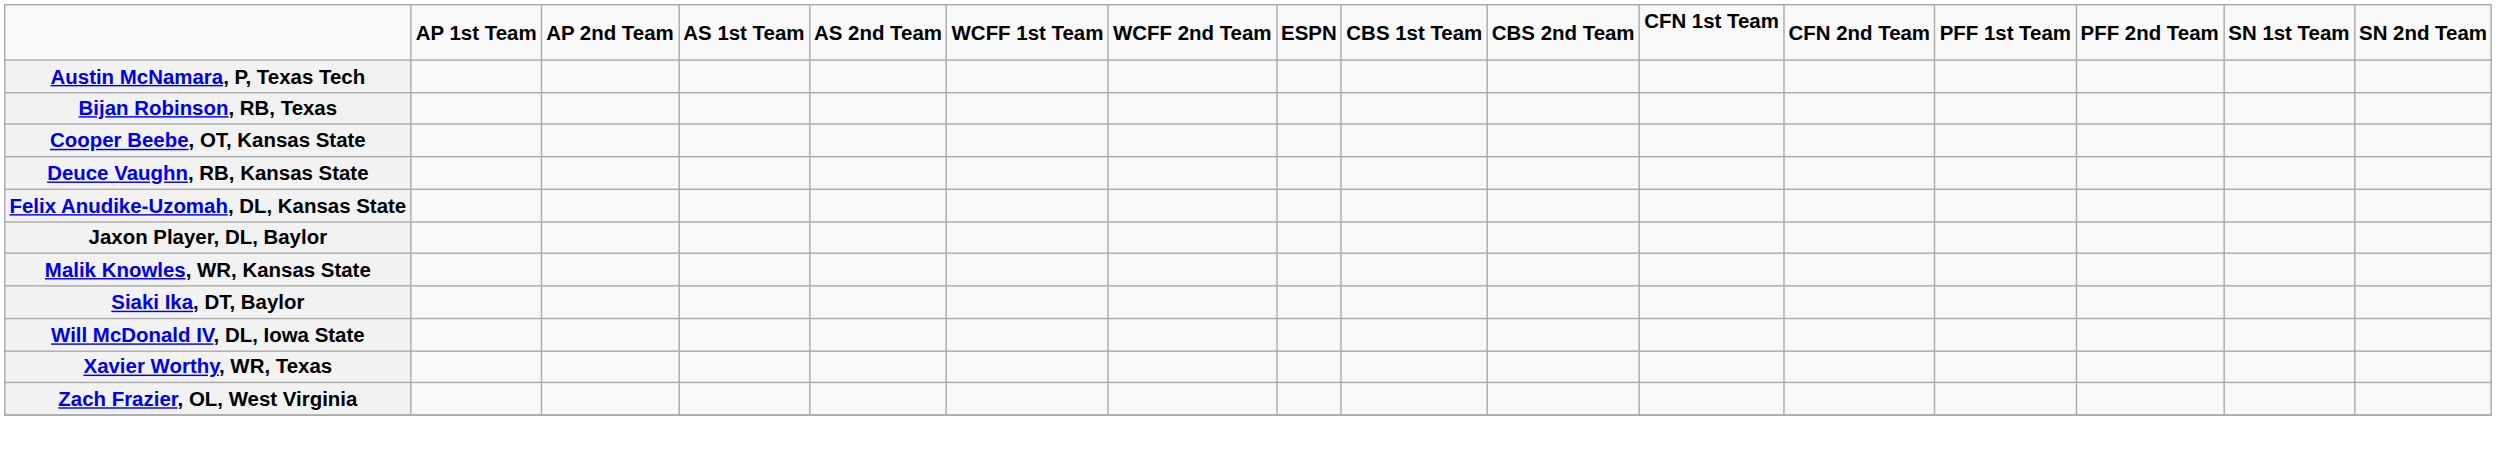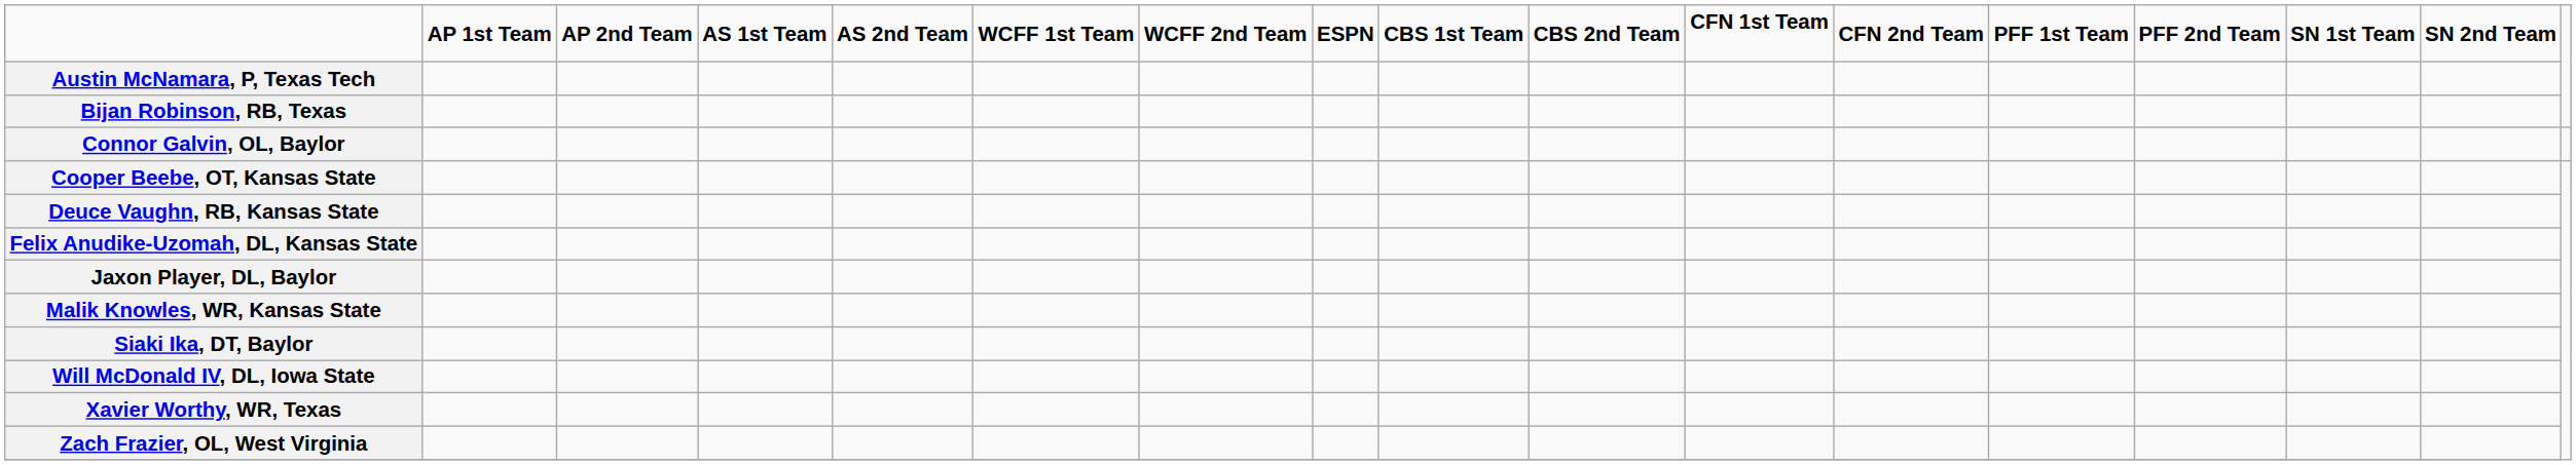 <table class="wikitable" style="white-space:nowrap; font-size:90%;">
 <tr>
 <td></td>
 <td><strong>AP 1st Team</strong></td>
 <td><strong>AP 2nd Team</strong></td>
 <td><strong>AS 1st Team</strong></td>
 <td><strong>AS 2nd Team</strong></td>
 <td><strong>WCFF 1st Team</strong></td>
 <td><strong>WCFF 2nd Team</strong></td>
 <td><strong>ESPN</strong></td>
 <td><strong>CBS 1st Team</strong></td>
 <td><strong>CBS 2nd Team</strong></td>
 <td><strong>CFN 1st Team</strong><br><br></td>
 <td><strong>CFN 2nd Team</strong></td>
 <td><strong>PFF 1st Team</strong></td>
 <td><strong>PFF 2nd Team</strong></td>
 <td><strong>SN 1st Team</strong></td>
 <td><strong>SN 2nd Team</strong></td>
 </tr>
 <tr>
 <th><a href='#'>Austin McNamara</a>, P, Texas Tech</th>
 <td></td>
 <td></td>
 <td></td>
 <td></td>
 <td></td>
 <td></td>
 <td></td>
 <td></td>
 <td></td>
 <td></td>
 <td></td>
 <td></td>
 <td></td>
 <td></td>
 <td></td>
 </tr>
 <tr>
 <th><a href='#'>Bijan Robinson</a>, RB, Texas</th>
+<td></td>
+<td></td>
+<td></td>
+<td></td>
+<td></td>
+<td></td>
+<td></td>
+<td></td>
+<td></td>
+<td></td>
+<td></td>
+<td></td>
+<td></td>
+<td></td>
+<td></td>
+</tr>
+<tr>
+<th><a href='#'>Connor Galvin</a>, OL, Baylor</th>
+<td></td>
 <td></td>
 <td></td>
 <td></td>
 <td></td>
 <td></td>
 <td></td>
 <td></td>
 <td></td>
 <td></td>
 <td></td>
 <td></td>
 <td></td>
 <td></td>
 <td></td>
 <td></td>
 </tr>
 <tr>
 <th><a href='#'>Cooper Beebe</a>, OT, Kansas State</th>
 <td></td>
 <td></td>
 <td></td>
 <td></td>
 <td></td>
 <td></td>
 <td></td>
 <td></td>
 <td></td>
 <td></td>
 <td></td>
 <td></td>
 <td></td>
 <td></td>
 <td></td>
 </tr>
 <tr>
 <th><a href='#'>Deuce Vaughn</a>, RB, Kansas State</th>
 <td></td>
 <td></td>
 <td></td>
 <td></td>
 <td></td>
 <td></td>
 <td></td>
 <td></td>
 <td></td>
 <td></td>
 <td></td>
 <td></td>
 <td></td>
 <td></td>
 <td></td>
 </tr>
 <tr>
 <th><a href='#'>Felix Anudike-Uzomah</a>, DL, Kansas State</th>
 <td></td>
 <td></td>
 <td></td>
 <td></td>
 <td></td>
 <td></td>
 <td></td>
 <td></td>
 <td></td>
 <td></td>
 <td></td>
 <td></td>
 <td></td>
 <td></td>
 <td></td>
 </tr>
 <tr>
 <th>Jaxon Player, DL, Baylor</th>
 <td></td>
 <td></td>
 <td></td>
 <td></td>
 <td></td>
 <td></td>
 <td></td>
 <td></td>
 <td></td>
 <td></td>
 <td></td>
 <td></td>
 <td></td>
 <td></td>
 <td></td>
 </tr>
 <tr>
 <th><a href='#'>Malik Knowles</a>, WR, Kansas State</th>
 <td></td>
 <td></td>
 <td></td>
 <td></td>
 <td></td>
 <td></td>
 <td></td>
 <td></td>
 <td></td>
 <td></td>
 <td></td>
 <td></td>
 <td></td>
 <td></td>
 <td></td>
 </tr>
 <tr>
 <th><a href='#'>Siaki Ika</a>, DT, Baylor</th>
 <td></td>
 <td></td>
 <td></td>
 <td></td>
 <td></td>
 <td></td>
 <td></td>
 <td></td>
 <td></td>
 <td></td>
 <td></td>
 <td></td>
 <td></td>
 <td></td>
 <td></td>
 </tr>
 <tr>
 <th><a href='#'>Will McDonald IV</a>, DL, Iowa State</th>
 <td></td>
 <td></td>
 <td></td>
 <td></td>
 <td></td>
 <td></td>
 <td></td>
 <td></td>
 <td></td>
 <td></td>
 <td></td>
 <td></td>
 <td></td>
 <td></td>
 <td></td>
 </tr>
 <tr>
 <th><a href='#'>Xavier Worthy</a>, WR, Texas</th>
 <td></td>
 <td></td>
 <td></td>
 <td></td>
 <td></td>
 <td></td>
 <td></td>
 <td></td>
 <td></td>
 <td></td>
 <td></td>
 <td></td>
 <td></td>
 <td></td>
 <td></td>
 </tr>
 <tr>
 <th><a href='#'>Zach Frazier</a>, OL, West Virginia</th>
 <td></td>
 <td></td>
 <td></td>
 <td></td>
 <td></td>
 <td></td>
 <td></td>
 <td></td>
 <td></td>
 <td></td>
 <td></td>
 <td></td>
 <td></td>
 <td></td>
 <td></td>
 </tr>
 <tr>
 </tr>
 </table>
